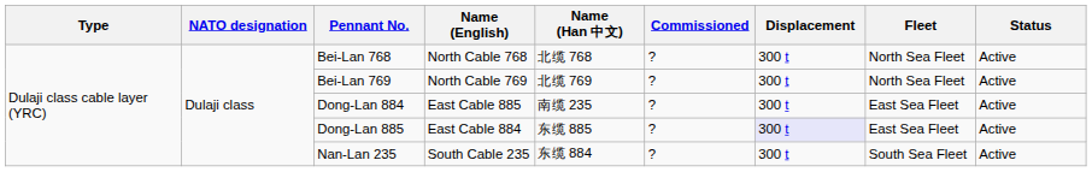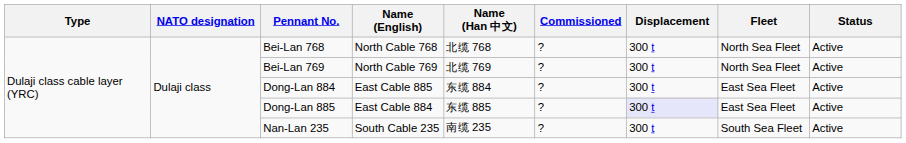 <table class="wikitable sortable"  style="margin:auto; width:100%;">
 <tr>
 <th style="text-align:center; width:16%;">Type</th>
 <th style="text-align:center; width:12%;"><a href='#'>NATO designation</a></th>
 <th style="text-align:center; width:10%;"><a href='#'>Pennant No.</a></th>
 <th style="text-align:center; width:10%;">Name<br>(English)</th>
 <th style="text-align:center; width:10%;">Name<br>(Han 中文)</th>
 <th style="text-align:center; width:10%;"><a href='#'>Commissioned</a></th>
 <th style="text-align:center; width:10%;">Displacement</th>
 <th style="text-align:center; width:10%;">Fleet</th>
 <th style="text-align:center; width:10%;">Status</th>
 </tr>
 <tr>
 <td rowspan="5">Dulaji class cable layer (YRC)</td>
 <td rowspan="5">Dulaji class</td>
 <td>Bei-Lan 768</td>
 <td>North Cable 768</td>
 <td>北缆 768</td>
 <td>?</td>
 <td>300 <a href='#'>t</a></td>
 <td>North Sea Fleet</td>
 <td><span>Active</span></td>
 </tr>
 <tr>
 <td>Bei-Lan 769</td>
 <td>North Cable 769</td>
 <td>北缆 769</td>
 <td>?</td>
 <td>300 <a href='#'>t</a></td>
 <td>North Sea Fleet</td>
 <td><span>Active</span></td>
 </tr>
 <tr>
 <td>Dong-Lan 884</td>
 <td>East Cable 885</td>
-<td>南缆 235</td>
+<td>东缆 884</td>
 <td>?</td>
 <td>300 <a href='#'>t</a></td>
 <td>East Sea Fleet</td>
 <td><span>Active</span></td>
 </tr>
 <tr>
 <td>Dong-Lan 885</td>
 <td>East Cable 884</td>
 <td>东缆 885</td>
 <td>?</td>
 <td style="background: lavender;">300 <a href='#'>t</a></td>
 <td>East Sea Fleet</td>
 <td><span>Active</span></td>
 </tr>
 <tr>
 <td>Nan-Lan 235</td>
 <td>South Cable 235</td>
-<td>东缆 884</td>
+<td>南缆 235</td>
 <td>?</td>
 <td>300 <a href='#'>t</a></td>
 <td>South Sea Fleet</td>
 <td><span>Active</span></td>
 </tr>
 </table>
